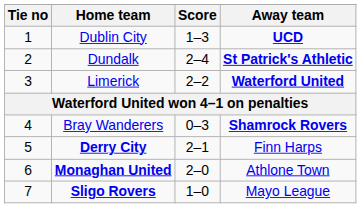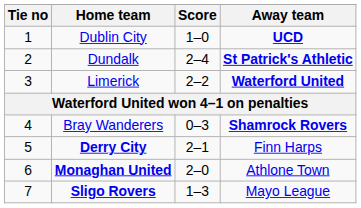 <table class="wikitable" style="text-align: center">
 <tr>
 </tr>
 <tr>
 <th>Tie no</th>
 <th>Home team</th>
 <th>Score</th>
 <th>Away team</th>
 </tr>
 <tr>
 <td>1</td>
 <td><a href='#'>Dublin City</a></td>
-<td>1–3</td>
+<td>1–0</td>
 <td><strong><a href='#'>UCD</a></strong></td>
 </tr>
 <tr>
 <td>2</td>
 <td><a href='#'>Dundalk</a></td>
 <td>2–4</td>
 <td><strong><a href='#'>St Patrick's Athletic</a></strong></td>
 </tr>
 <tr>
 <td>3</td>
 <td><a href='#'>Limerick</a></td>
 <td>2–2</td>
 <td><strong><a href='#'>Waterford United</a></strong></td>
 </tr>
 <tr>
 <th colspan=4>Waterford United won 4–1 on penalties</th>
 </tr>
 <tr>
 <td>4</td>
 <td><a href='#'>Bray Wanderers</a></td>
 <td>0–3</td>
 <td><strong><a href='#'>Shamrock Rovers</a></strong></td>
 </tr>
 <tr>
 <td>5</td>
 <td><strong><a href='#'>Derry City</a></strong></td>
 <td>2–1</td>
 <td><a href='#'>Finn Harps</a></td>
 </tr>
 <tr>
 <td>6</td>
 <td><strong><a href='#'>Monaghan United</a></strong></td>
 <td>2–0</td>
 <td><a href='#'>Athlone Town</a></td>
 </tr>
 <tr>
 <td>7</td>
 <td><strong><a href='#'>Sligo Rovers</a></strong></td>
-<td>1–0</td>
+<td>1–3</td>
 <td><a href='#'>Mayo League</a></td>
 </tr>
 </table>
